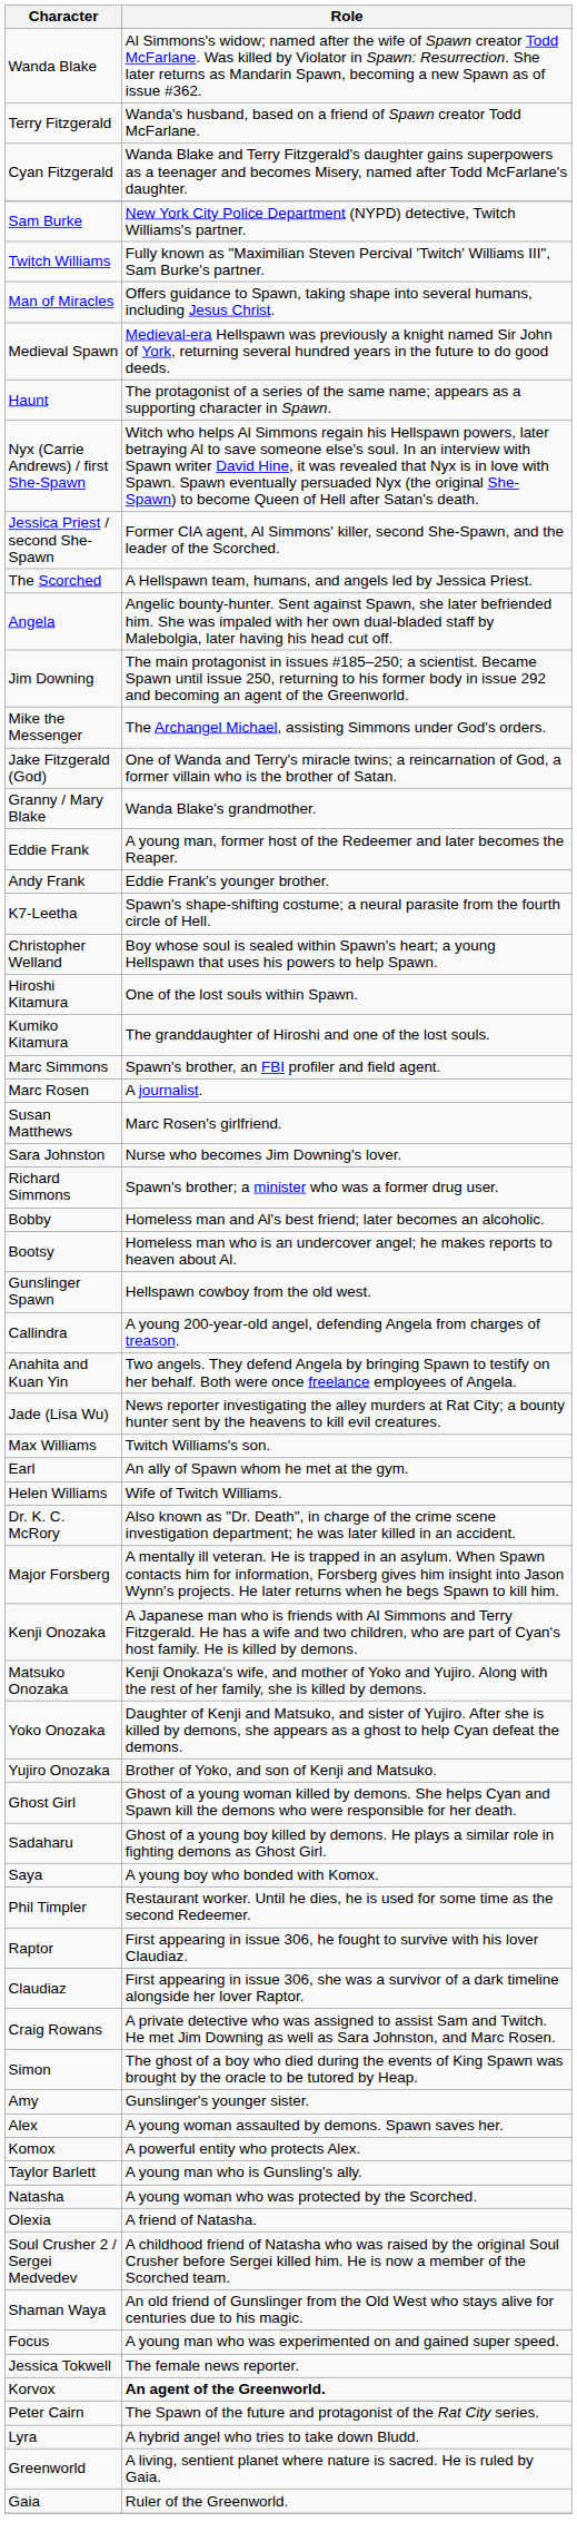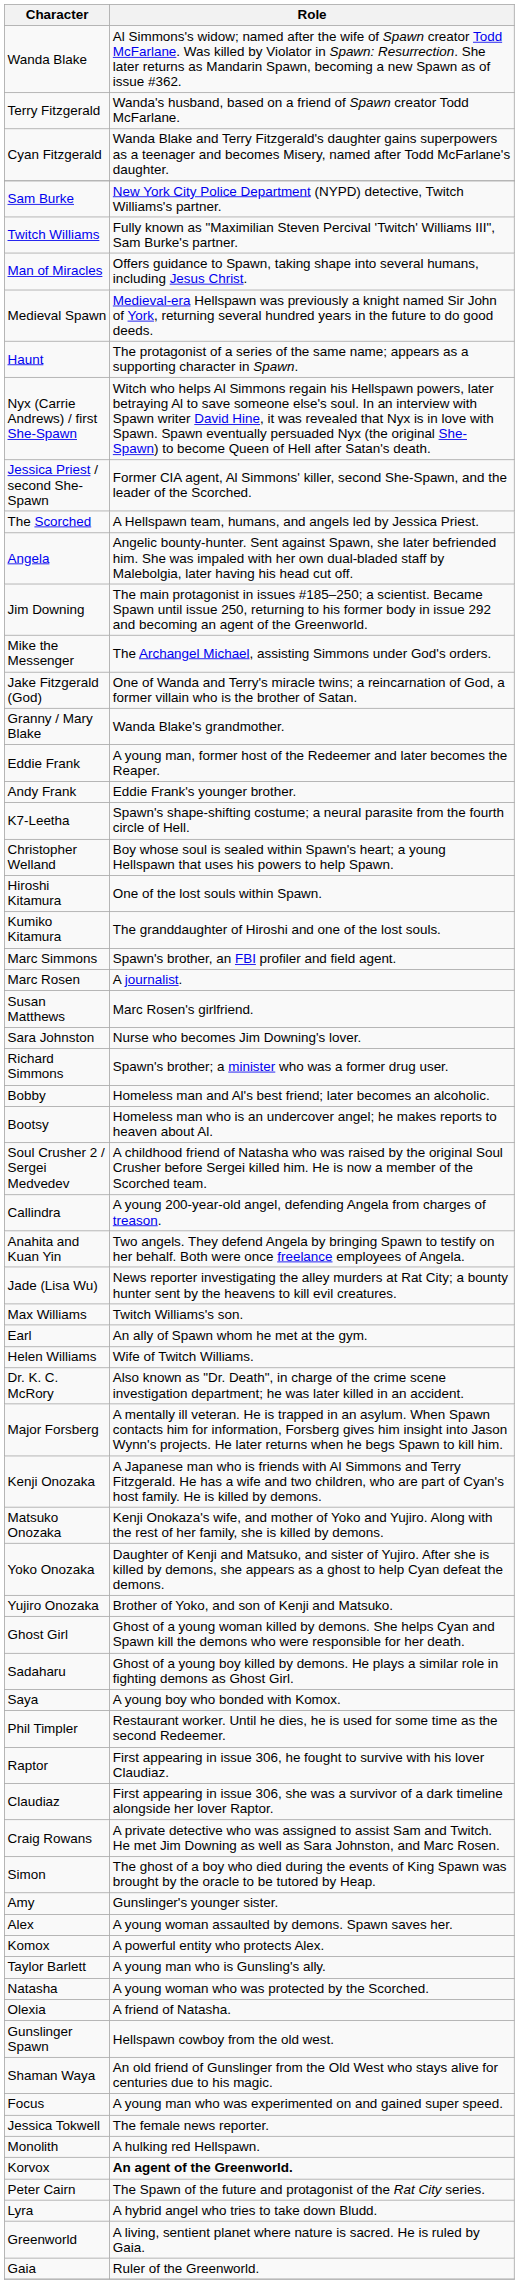 <table class="wikitable sortable">
 <tr>
 <th>Character</th>
 <th>Role</th>
 </tr>
 <tr>
 <td>Wanda Blake</td>
 <td>Al Simmons's widow; named after the wife of <em>Spawn</em> creator <a href='#'>Todd McFarlane</a>. Was killed by Violator in <em>Spawn: Resurrection</em>. She later returns as Mandarin Spawn, becoming a new Spawn as of issue #362.</td>
 </tr>
 <tr>
 <td>Terry Fitzgerald</td>
 <td>Wanda's husband, based on a friend of <em>Spawn</em> creator Todd McFarlane.</td>
 </tr>
 <tr>
 <td>Cyan Fitzgerald</td>
 <td>Wanda Blake and Terry Fitzgerald's daughter gains superpowers as a teenager and becomes Misery, named after Todd McFarlane's daughter.</td>
 </tr>
 <tr>
 </tr>
 <tr>
 <td><a href='#'>Sam Burke</a></td>
 <td><a href='#'>New York City Police Department</a> (NYPD) detective, Twitch Williams's partner.</td>
 </tr>
 <tr>
 <td><a href='#'>Twitch Williams</a></td>
 <td>Fully known as "Maximilian Steven Percival 'Twitch' Williams III", Sam Burke's partner.</td>
 </tr>
 <tr>
 <td><a href='#'>Man of Miracles</a></td>
 <td>Offers guidance to Spawn, taking shape into several humans, including <a href='#'>Jesus Christ</a>.</td>
 </tr>
 <tr>
 <td>Medieval Spawn</td>
 <td><a href='#'>Medieval-era</a> Hellspawn was previously a knight named Sir John of <a href='#'>York</a>, returning several hundred years in the future to do good deeds.</td>
 </tr>
 <tr>
 <td><a href='#'>Haunt</a></td>
 <td>The protagonist of a series of the same name; appears as a supporting character in <em>Spawn</em>.</td>
 </tr>
 <tr>
 <td>Nyx (Carrie Andrews) / first <a href='#'>She-Spawn</a></td>
 <td>Witch who helps Al Simmons regain his Hellspawn powers, later betraying Al to save someone else's soul. In an interview with Spawn writer <a href='#'>David Hine</a>, it was revealed that Nyx is in love with Spawn. Spawn eventually persuaded Nyx (the original <a href='#'>She-Spawn</a>) to become Queen of Hell after Satan's death.</td>
 </tr>
 <tr>
 <td><a href='#'>Jessica Priest</a> / second She-Spawn</td>
 <td>Former CIA agent, Al Simmons' killer, second She-Spawn, and the leader of the Scorched.</td>
 </tr>
 <tr>
 <td>The <a href='#'>Scorched</a></td>
 <td>A Hellspawn team, humans, and angels led by Jessica Priest.</td>
 </tr>
 <tr>
 <td><a href='#'>Angela</a></td>
 <td>Angelic bounty-hunter. Sent against Spawn, she later befriended him. She was impaled with her own dual-bladed staff by Malebolgia, later having his head cut off.</td>
 </tr>
 <tr>
 <td>Jim Downing</td>
 <td>The main protagonist in issues #185–250; a scientist. Became Spawn until issue 250, returning to his former body in issue 292 and becoming an agent of the Greenworld.</td>
 </tr>
 <tr>
 <td>Mike the Messenger</td>
 <td>The <a href='#'>Archangel Michael</a>, assisting Simmons under God's orders.</td>
 </tr>
 <tr>
 <td>Jake Fitzgerald (God)</td>
 <td>One of Wanda and Terry's miracle twins; a reincarnation of God, a former villain who is the brother of Satan.</td>
 </tr>
 <tr>
 <td>Granny / Mary Blake</td>
 <td>Wanda Blake's grandmother.</td>
 </tr>
 <tr>
 <td>Eddie Frank</td>
 <td>A young man, former host of the Redeemer and later becomes the Reaper.</td>
 </tr>
 <tr>
 <td>Andy Frank</td>
 <td>Eddie Frank's younger brother.</td>
 </tr>
 <tr>
 <td>K7-Leetha</td>
 <td>Spawn's shape-shifting costume; a neural parasite from the fourth circle of Hell.</td>
 </tr>
 <tr>
 <td>Christopher Welland</td>
 <td>Boy whose soul is sealed within Spawn's heart; a young Hellspawn that uses his powers to help Spawn.</td>
 </tr>
 <tr>
 <td>Hiroshi Kitamura</td>
 <td>One of the lost souls within Spawn.</td>
 </tr>
 <tr>
 <td>Kumiko Kitamura</td>
 <td>The granddaughter of Hiroshi and one of the lost souls.</td>
 </tr>
 <tr>
 <td>Marc Simmons</td>
 <td>Spawn's brother, an <a href='#'>FBI</a> profiler and field agent.</td>
 </tr>
 <tr>
 <td>Marc Rosen</td>
 <td>A <a href='#'>journalist</a>.</td>
 </tr>
 <tr>
 <td>Susan Matthews</td>
 <td>Marc Rosen's girlfriend.</td>
 </tr>
 <tr>
 <td>Sara Johnston</td>
 <td>Nurse who becomes Jim Downing's lover.</td>
 </tr>
 <tr>
 <td>Richard Simmons</td>
 <td>Spawn's brother; a <a href='#'>minister</a> who was a former drug user.</td>
 </tr>
 <tr>
 <td>Bobby</td>
 <td>Homeless man and Al's best friend; later becomes an alcoholic.</td>
 </tr>
 <tr>
 <td>Bootsy</td>
 <td>Homeless man who is an undercover angel; he makes reports to heaven about Al.</td>
 </tr>
 <tr>
-<td>Gunslinger Spawn</td>
-<td>Hellspawn cowboy from the old west.</td>
+<td>Soul Crusher 2 / Sergei Medvedev</td>
+<td>A childhood friend of Natasha who was raised by the original Soul Crusher before Sergei killed him. He is now a member of the Scorched team.</td>
 </tr>
 <tr>
 <td>Callindra</td>
 <td>A young 200-year-old angel, defending Angela from charges of <a href='#'>treason</a>.</td>
 </tr>
 <tr>
 <td>Anahita and Kuan Yin</td>
 <td>Two angels. They defend Angela by bringing Spawn to testify on her behalf. Both were once <a href='#'>freelance</a> employees of Angela.</td>
 </tr>
 <tr>
 <td>Jade (Lisa Wu)</td>
 <td>News reporter investigating the alley murders at Rat City; a bounty hunter sent by the heavens to kill evil creatures.</td>
 </tr>
 <tr>
 <td>Max Williams</td>
 <td>Twitch Williams's son.</td>
 </tr>
 <tr>
 <td>Earl</td>
 <td>An ally of Spawn whom he met at the gym.</td>
 </tr>
 <tr>
 <td>Helen Williams</td>
 <td>Wife of Twitch Williams.</td>
 </tr>
 <tr>
 <td>Dr. K. C. McRory</td>
 <td>Also known as "Dr. Death", in charge of the crime scene investigation department; he was later killed in an accident.</td>
 </tr>
 <tr>
 <td>Major Forsberg</td>
 <td>A mentally ill veteran. He is trapped in an asylum. When Spawn contacts him for information, Forsberg gives him insight into Jason Wynn's projects. He later returns when he begs Spawn to kill him.</td>
 </tr>
 <tr>
 <td>Kenji Onozaka</td>
 <td>A Japanese man who is friends with Al Simmons and Terry Fitzgerald. He has a wife and two children, who are part of Cyan's host family. He is killed by demons.</td>
 </tr>
 <tr>
 <td>Matsuko Onozaka</td>
 <td>Kenji Onokaza's wife, and mother of Yoko and Yujiro. Along with the rest of her family, she is killed by demons.</td>
 </tr>
 <tr>
 <td>Yoko Onozaka</td>
 <td>Daughter of Kenji and Matsuko, and sister of Yujiro. After she is killed by demons, she appears as a ghost to help Cyan defeat the demons.</td>
 </tr>
 <tr>
 <td>Yujiro Onozaka</td>
 <td>Brother of Yoko, and son of Kenji and Matsuko.</td>
 </tr>
 <tr>
 <td>Ghost Girl</td>
 <td>Ghost of a young woman killed by demons. She helps Cyan and Spawn kill the demons who were responsible for her death.</td>
 </tr>
 <tr>
 <td>Sadaharu</td>
 <td>Ghost of a young boy killed by demons. He plays a similar role in fighting demons as Ghost Girl.</td>
 </tr>
 <tr>
 <td>Saya</td>
 <td>A young boy who bonded with Komox.</td>
 </tr>
 <tr>
 <td>Phil Timpler</td>
 <td>Restaurant worker. Until he dies, he is used for some time as the second Redeemer.</td>
 </tr>
 <tr>
 <td>Raptor</td>
 <td>First appearing in issue 306, he fought to survive with his lover Claudiaz.</td>
 </tr>
 <tr>
 <td>Claudiaz</td>
 <td>First appearing in issue 306, she was a survivor of a dark timeline alongside her lover Raptor.</td>
 </tr>
 <tr>
 <td>Craig Rowans</td>
 <td>A private detective who was assigned to assist Sam and Twitch. He met Jim Downing as well as Sara Johnston, and Marc Rosen.</td>
 </tr>
 <tr>
 <td>Simon</td>
 <td>The ghost of a boy who died during the events of King Spawn was brought by the oracle to be tutored by Heap.</td>
 </tr>
 <tr>
 <td>Amy</td>
 <td>Gunslinger's younger sister.</td>
 </tr>
 <tr>
 <td>Alex</td>
 <td>A young woman assaulted by demons. Spawn saves her.</td>
 </tr>
 <tr>
 <td>Komox</td>
 <td>A powerful entity who protects Alex.</td>
 </tr>
 <tr>
 <td>Taylor Barlett</td>
 <td>A young man who is Gunsling's ally.</td>
 </tr>
 <tr>
 <td>Natasha</td>
 <td>A young woman who was protected by the Scorched.</td>
 </tr>
 <tr>
 <td>Olexia</td>
 <td>A friend of Natasha.</td>
 </tr>
 <tr>
-<td>Soul Crusher 2 / Sergei Medvedev</td>
-<td>A childhood friend of Natasha who was raised by the original Soul Crusher before Sergei killed him. He is now a member of the Scorched team.</td>
+<td>Gunslinger Spawn</td>
+<td>Hellspawn cowboy from the old west.</td>
 </tr>
 <tr>
 <td>Shaman Waya</td>
 <td>An old friend of Gunslinger from the Old West who stays alive for centuries due to his magic.</td>
 </tr>
 <tr>
 <td>Focus</td>
 <td>A young man who was experimented on and gained super speed.</td>
 </tr>
 <tr>
 <td>Jessica Tokwell</td>
 <td>The female news reporter.</td>
+</tr>
+<tr>
+<td>Monolith</td>
+<td>A hulking red Hellspawn.</td>
 </tr>
 <tr>
 <td>Korvox</td>
 <td><strong>An agent of the Greenworld.</strong></td>
 </tr>
 <tr>
 <td>Peter Cairn</td>
 <td>The Spawn of the future and protagonist of the <em>Rat City</em> series.</td>
 </tr>
 <tr>
 <td>Lyra</td>
 <td>A hybrid angel who tries to take down Bludd.</td>
 </tr>
 <tr>
 <td>Greenworld</td>
 <td>A living, sentient planet where nature is sacred. He is ruled by Gaia.</td>
 </tr>
 <tr>
 <td>Gaia</td>
 <td>Ruler of the Greenworld.</td>
 </tr>
 <tr>
 </tr>
 </table>
